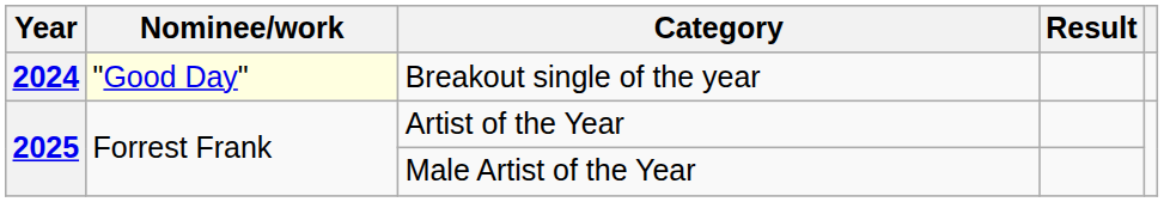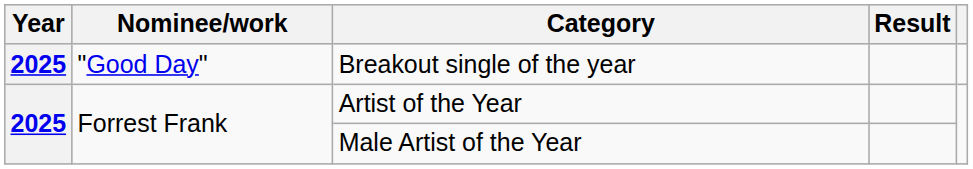 <table class="wikitable plainrowheaders">
 <tr>
 <th>Year</th>
 <th style="width:10em;">Nominee/work</th>
 <th style="width:21em;">Category</th>
 <th>Result</th>
 <th></th>
 </tr>
 <tr>
-<th scope="row"><a href='#'>2024</a></th>
-<td style="background: lightyellow;">"<a href='#'>Good Day</a>"</td>
+<th scope="row"><a href='#'>2025</a></th>
+<td>"<a href='#'>Good Day</a>"</td>
 <td>Breakout single of the year</td>
 <td></td>
 <td></td>
 </tr>
 <tr>
 <th rowspan="2" scope="row"><a href='#'>2025</a></th>
 <td rowspan="2">Forrest Frank</td>
 <td>Artist of the Year</td>
 <td></td>
 <td rowspan="2"></td>
 </tr>
 <tr>
 <td>Male Artist of the Year</td>
 <td></td>
 </tr>
 </table>
